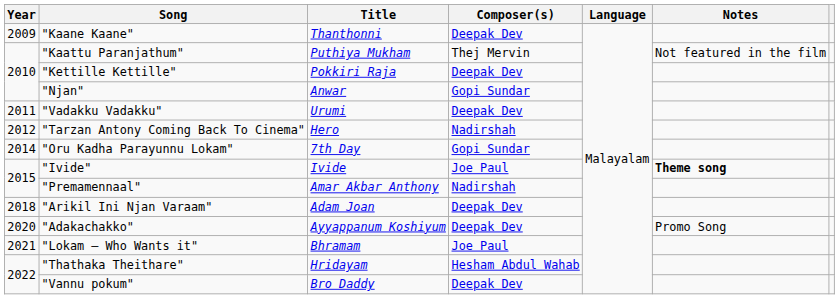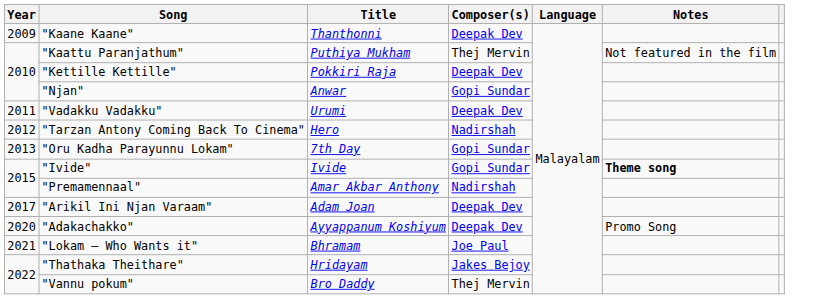 <table class="wikitable sortable">
 <tr>
 <th scope="col">Year</th>
 <th scope="col">Song</th>
 <th scope="col">Title</th>
 <th scope="col">Composer(s)</th>
 <th scope="col">Language</th>
 <th scope="col" class="unsortable">Notes</th>
 <th></th>
 </tr>
 <tr>
 <td>2009</td>
 <td>"Kaane Kaane"</td>
 <td><em><a href='#'>Thanthonni</a></em></td>
 <td><a href='#'>Deepak Dev</a></td>
 <td rowspan="14">Malayalam</td>
 <td></td>
 <td></td>
 </tr>
 <tr>
 <td rowspan="3">2010</td>
 <td>"Kaattu Paranjathum"</td>
 <td><em><a href='#'>Puthiya Mukham</a></em></td>
 <td>Thej Mervin</td>
 <td>Not featured in the film</td>
 <td></td>
 </tr>
 <tr>
 <td>"Kettille Kettille"</td>
 <td><em><a href='#'>Pokkiri Raja</a></em></td>
 <td><a href='#'>Deepak Dev</a></td>
 <td></td>
 <td></td>
 </tr>
 <tr>
 <td>"Njan"</td>
 <td><em><a href='#'>Anwar</a></em></td>
 <td><a href='#'>Gopi Sundar</a></td>
 <td></td>
 <td></td>
 </tr>
 <tr>
 <td>2011</td>
 <td>"Vadakku Vadakku"</td>
 <td><em><a href='#'>Urumi</a></em></td>
 <td><a href='#'>Deepak Dev</a></td>
 <td></td>
 <td></td>
 </tr>
 <tr>
 <td>2012</td>
 <td>"Tarzan Antony Coming Back To Cinema"</td>
 <td><em><a href='#'>Hero</a></em></td>
 <td><a href='#'>Nadirshah</a></td>
 <td></td>
 <td></td>
 </tr>
 <tr>
-<td>2014</td>
+<td>2013</td>
 <td>"Oru Kadha Parayunnu Lokam"</td>
 <td><em><a href='#'>7th Day</a></em></td>
 <td><a href='#'>Gopi Sundar</a></td>
 <td></td>
 <td></td>
 </tr>
 <tr>
 <td rowspan="2">2015</td>
 <td>"Ivide"</td>
 <td><em><a href='#'>Ivide</a></em></td>
-<td><a href='#'>Joe Paul</a></td>
+<td><a href='#'>Gopi Sundar</a></td>
 <td><strong>Theme song</strong></td>
 <td></td>
 </tr>
 <tr>
 <td>"Premamennaal"</td>
 <td><em><a href='#'>Amar Akbar Anthony</a></em></td>
 <td><a href='#'>Nadirshah</a></td>
 <td></td>
 <td></td>
 </tr>
 <tr>
-<td>2018</td>
+<td>2017</td>
 <td>"Arikil Ini Njan Varaam"</td>
 <td><em><a href='#'>Adam Joan</a></em></td>
 <td><a href='#'>Deepak Dev</a></td>
 <td></td>
 <td></td>
 </tr>
 <tr>
 <td>2020</td>
 <td>"Adakachakko"</td>
 <td><em><a href='#'>Ayyappanum Koshiyum</a></em></td>
 <td><a href='#'>Deepak Dev</a></td>
 <td>Promo Song</td>
 <td></td>
 </tr>
 <tr>
 <td>2021</td>
 <td>"Lokam – Who Wants it"</td>
 <td><em><a href='#'>Bhramam</a></em></td>
 <td><a href='#'>Joe Paul</a></td>
 <td></td>
 <td></td>
 </tr>
 <tr>
 <td rowspan=2>2022</td>
 <td>"Thathaka Theithare"</td>
 <td><em><a href='#'>Hridayam</a></em></td>
-<td><a href='#'>Hesham Abdul Wahab</a></td>
+<td><a href='#'>Jakes Bejoy</a></td>
 <td></td>
 <td></td>
 </tr>
 <tr>
 <td>"Vannu pokum"</td>
 <td><em><a href='#'>Bro Daddy</a></em></td>
-<td><a href='#'>Deepak Dev</a></td>
+<td>Thej Mervin</td>
 <td></td>
 <td></td>
 </tr>
 </table>
